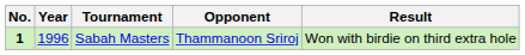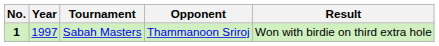 <table class="wikitable" style="font-size:95%;">
 <tr>
 <th>No.</th>
 <th>Year</th>
 <th>Tournament</th>
 <th>Opponent</th>
 <th>Result</th>
 </tr>
 <tr style="background:#D0F0C0;">
 <td align=center><strong>1</strong></td>
-<td><a href='#'>1996</a></td>
+<td><a href='#'>1997</a></td>
 <td><a href='#'>Sabah Masters</a></td>
 <td> <a href='#'>Thammanoon Sriroj</a></td>
 <td>Won with birdie on third extra hole</td>
 </tr>
 </table>
